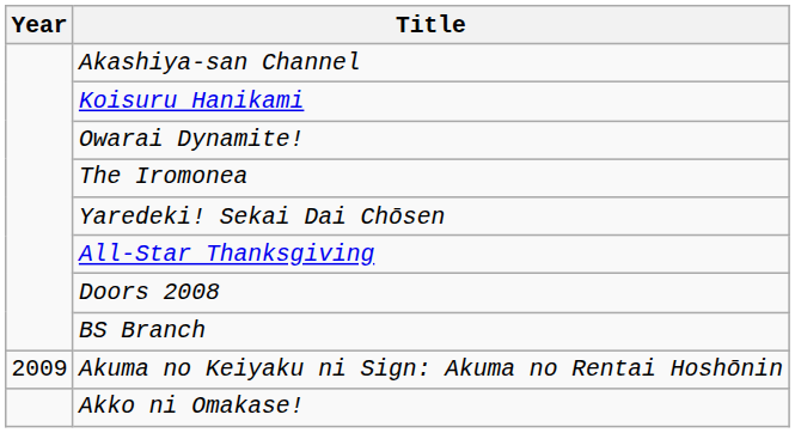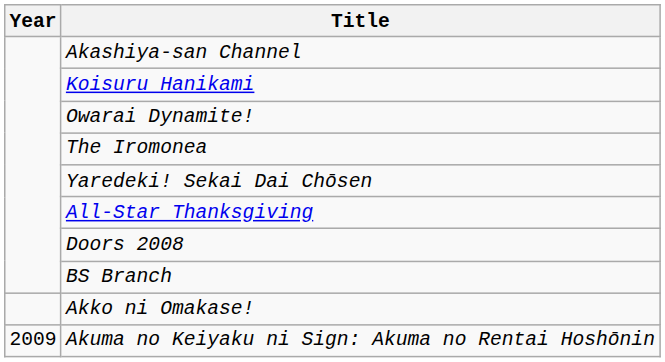 <table class="wikitable">
 <tr>
 <th>Year</th>
 <th>Title</th>
 </tr>
 <tr>
 <td rowspan="8"></td>
 <td><em>Akashiya-san Channel</em></td>
 </tr>
 <tr>
 <td><em><a href='#'>Koisuru Hanikami</a></em></td>
 </tr>
 <tr>
 <td><em>Owarai Dynamite!</em></td>
 </tr>
 <tr>
 <td><em>The Iromonea</em></td>
 </tr>
 <tr>
 <td><em>Yaredeki! Sekai Dai Chōsen</em></td>
 </tr>
 <tr>
 <td><em><a href='#'>All-Star Thanksgiving</a></em></td>
 </tr>
 <tr>
 <td><em>Doors 2008</em></td>
 </tr>
 <tr>
 <td><em>BS Branch</em></td>
 </tr>
 <tr>
+<td></td>
+<td><em>Akko ni Omakase!</em></td>
+</tr>
+<tr>
 <td>2009</td>
 <td><em>Akuma no Keiyaku ni Sign: Akuma no Rentai Hoshōnin</em></td>
 </tr>
-<tr>
-<td></td>
-<td><em>Akko ni Omakase!</em></td>
-</tr>
 </table>
